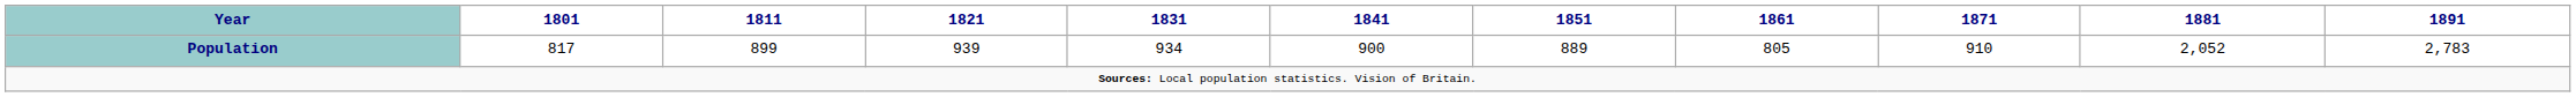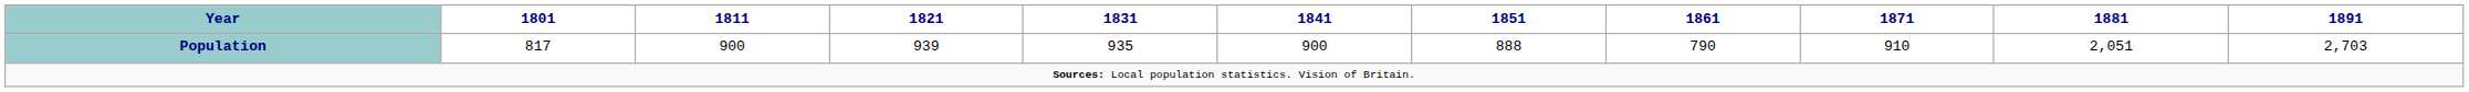 <table class="wikitable" style="font-size:85%;width:95%;border:0px;text-align:center;line-height:120%;">
 <tr>
 <th style="background: #99CCCC; color: #000080" height="17">Year</th>
 <th style="background: #FFFFFF; color:#000080;">1801</th>
 <th style="background: #FFFFFF; color:#000080;">1811</th>
 <th style="background: #FFFFFF; color:#000080;">1821</th>
 <th style="background: #FFFFFF; color:#000080;">1831</th>
 <th style="background: #FFFFFF; color:#000080;">1841</th>
 <th style="background: #FFFFFF; color:#000080;">1851</th>
 <th style="background: #FFFFFF; color:#000080;">1861</th>
 <th style="background: #FFFFFF; color:#000080;">1871</th>
 <th style="background: #FFFFFF; color:#000080;">1881</th>
 <th style="background: #FFFFFF; color:#000080;">1891</th>
 </tr>
 <tr>
 <th style="background: #99CCCC; color: #000080" height="17">Population</th>
 <td style="background: #FFFFFF; color: black;"> 817</td>
-<td style="background: #FFFFFF; color: black;"> 899</td>
+<td style="background: #FFFFFF; color: black;"> 900</td>
 <td style="background: #FFFFFF; color: black;"> 939</td>
-<td style="background: #FFFFFF; color: black;"> 934</td>
+<td style="background: #FFFFFF; color: black;"> 935</td>
 <td style="background: #FFFFFF; color: black;"> 900</td>
-<td style="background: #FFFFFF; color: black;"> 889</td>
-<td style="background: #FFFFFF; color: black;"> 805</td>
+<td style="background: #FFFFFF; color: black;"> 888</td>
+<td style="background: #FFFFFF; color: black;"> 790</td>
 <td style="background: #FFFFFF; color: black;"> 910</td>
-<td style="background: #FFFFFF; color: black;"> 2,052</td>
-<td style="background: #FFFFFF; color: black;"> 2,783</td>
+<td style="background: #FFFFFF; color: black;"> 2,051</td>
+<td style="background: #FFFFFF; color: black;"> 2,703</td>
 </tr>
 <tr>
 <td colspan="11" style="text-align:center;font-size:90%;"><small><strong>Sources:</strong> Local population statistics. Vision of Britain.</small></td>
 </tr>
 </table>
